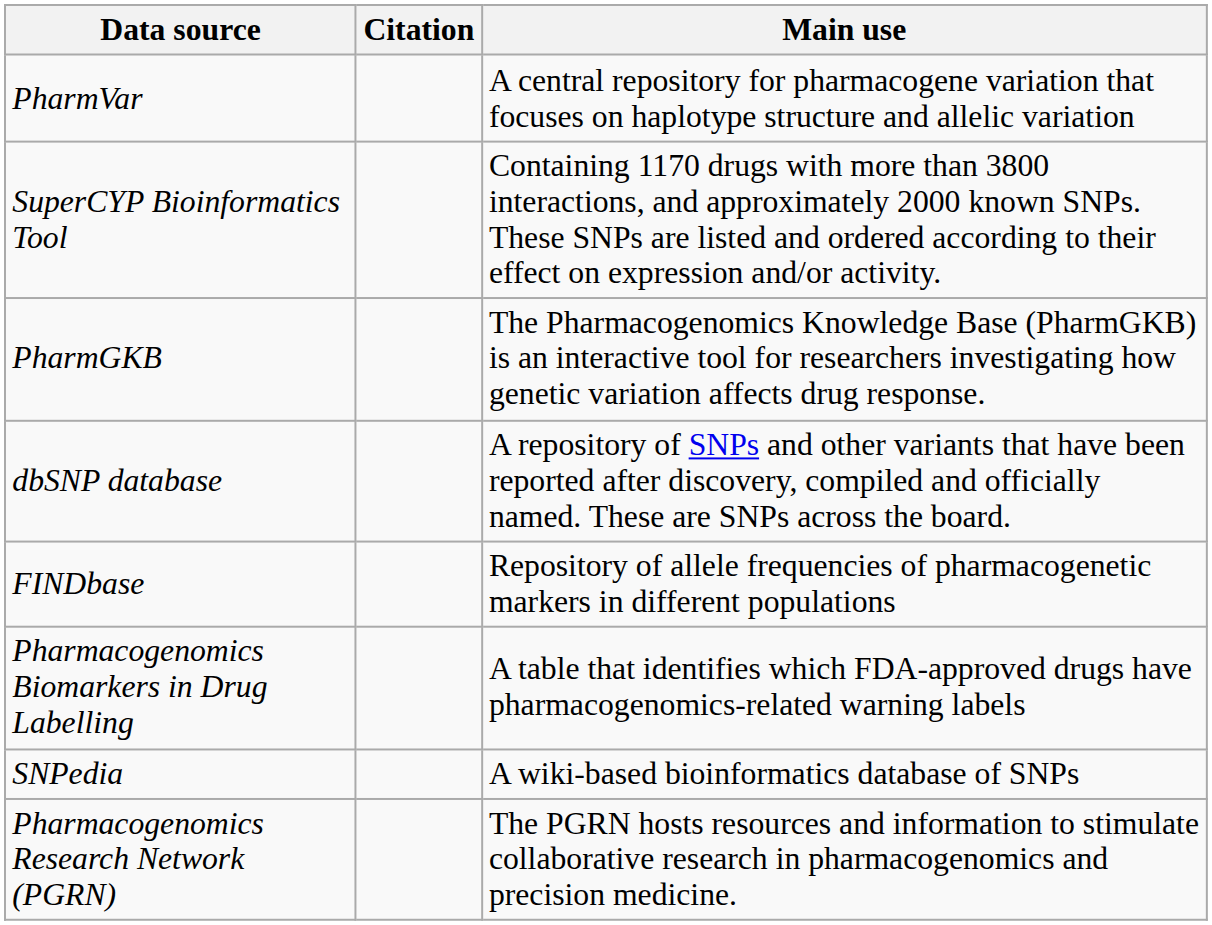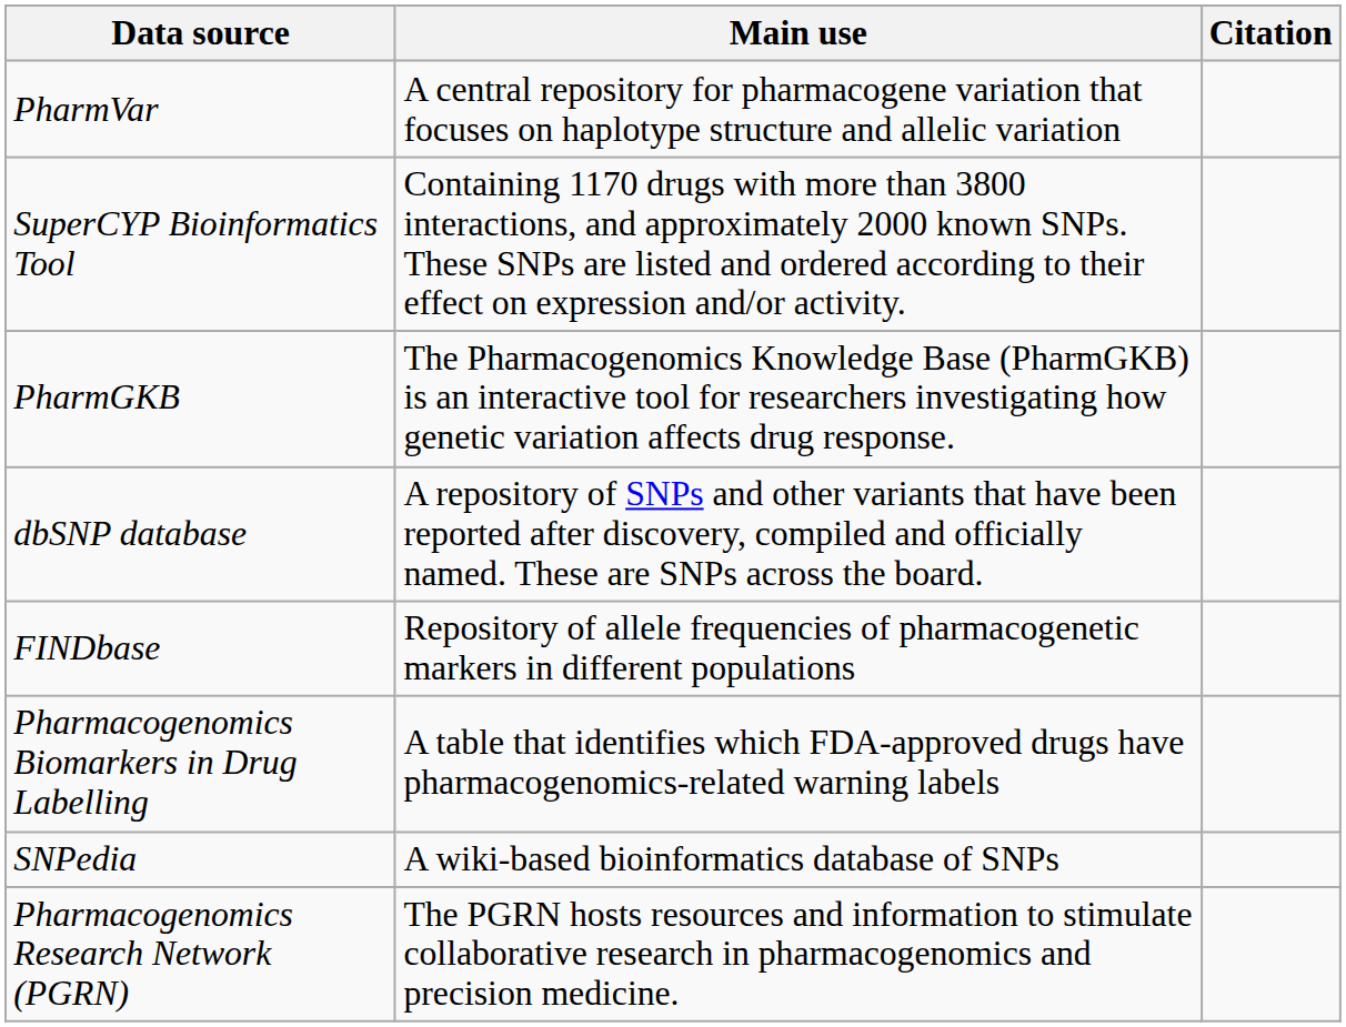 <table class="wikitable">
 <tr>
 <th>Data source</th>
+<th>Main use</th>
 <th>Citation</th>
-<th>Main use</th>
 </tr>
 <tr>
 <td><em>PharmVar</em></td>
+<td>A central repository for pharmacogene variation that focuses on haplotype structure and allelic variation</td>
 <td></td>
-<td>A central repository for pharmacogene variation that focuses on haplotype structure and allelic variation</td>
 </tr>
 <tr>
 <td><em>SuperCYP Bioinformatics Tool</em></td>
+<td>Containing 1170 drugs with more than 3800 interactions, and approximately 2000 known SNPs. These SNPs are listed and ordered according to their effect on expression and/or activity.</td>
 <td></td>
-<td>Containing 1170 drugs with more than 3800 interactions, and approximately 2000 known SNPs. These SNPs are listed and ordered according to their effect on expression and/or activity.</td>
 </tr>
 <tr>
 <td><em>PharmGKB</em></td>
+<td>The Pharmacogenomics Knowledge Base (PharmGKB) is an interactive tool for researchers investigating how genetic variation affects drug response.</td>
 <td></td>
-<td>The Pharmacogenomics Knowledge Base (PharmGKB) is an interactive tool for researchers investigating how genetic variation affects drug response.</td>
 </tr>
 <tr>
 <td><em>dbSNP database</em></td>
+<td>A repository of <a href='#'>SNPs</a> and other variants that have been reported after discovery, compiled and officially named. These are SNPs across the board.</td>
 <td></td>
-<td>A repository of <a href='#'>SNPs</a> and other variants that have been reported after discovery, compiled and officially named. These are SNPs across the board.</td>
 </tr>
 <tr>
 <td><em>FINDbase</em></td>
+<td>Repository of allele frequencies of pharmacogenetic markers in different populations</td>
 <td></td>
-<td>Repository of allele frequencies of pharmacogenetic markers in different populations</td>
 </tr>
 <tr>
 <td><em>Pharmacogenomics Biomarkers in Drug Labelling</em></td>
+<td>A table that identifies which FDA-approved drugs have pharmacogenomics-related warning labels</td>
 <td></td>
-<td>A table that identifies which FDA-approved drugs have pharmacogenomics-related warning labels</td>
 </tr>
 <tr>
 <td><em>SNPedia</em></td>
+<td>A wiki-based bioinformatics database of SNPs</td>
 <td></td>
-<td>A wiki-based bioinformatics database of SNPs</td>
 </tr>
 <tr>
 <td><em>Pharmacogenomics Research Network (PGRN)</em></td>
+<td>The PGRN hosts resources and information to stimulate collaborative research in pharmacogenomics and precision medicine.</td>
 <td></td>
-<td>The PGRN hosts resources and information to stimulate collaborative research in pharmacogenomics and precision medicine.</td>
 </tr>
 </table>
